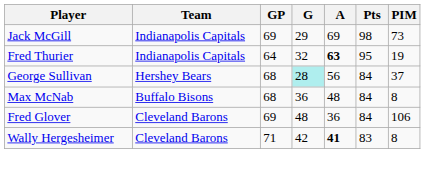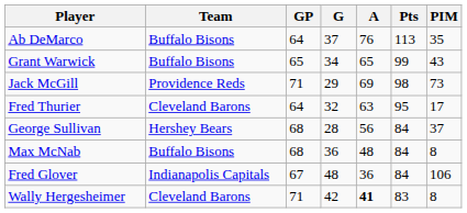 <table class="wikitable">
 <tr>
 <th bgcolor="#DDDDFF" width="30%">Player</th>
 <th bgcolor="#DDDDFF" width="30%">Team</th>
 <th bgcolor="#DDDDFF" width="7.5%">GP</th>
 <th bgcolor="#DDDDFF" width="7.5%">G</th>
 <th bgcolor="#DDDDFF" width="7.5%">A</th>
 <th bgcolor="#DDDDFF" width="7.5%">Pts</th>
 <th bgcolor="#DDDDFF" width="7.5%">PIM</th>
 </tr>
 <tr>
+<td><a href='#'>Ab DeMarco</a></td>
+<td><a href='#'>Buffalo Bisons</a></td>
+<td>64</td>
+<td>37</td>
+<td>76</td>
+<td>113</td>
+<td>35</td>
+</tr>
+<tr>
+<td><a href='#'>Grant Warwick</a></td>
+<td><a href='#'>Buffalo Bisons</a></td>
+<td>65</td>
+<td>34</td>
+<td>65</td>
+<td>99</td>
+<td>43</td>
+</tr>
+<tr>
 <td><a href='#'>Jack McGill</a></td>
-<td><a href='#'>Indianapolis Capitals</a></td>
-<td>69</td>
+<td><a href='#'>Providence Reds</a></td>
+<td>71</td>
 <td>29</td>
 <td>69</td>
 <td>98</td>
 <td>73</td>
 </tr>
 <tr>
 <td><a href='#'>Fred Thurier</a></td>
-<td><a href='#'>Indianapolis Capitals</a></td>
+<td><a href='#'>Cleveland Barons</a></td>
 <td>64</td>
 <td>32</td>
-<td><strong>63</strong></td>
+<td>63</td>
 <td>95</td>
-<td>19</td>
+<td>17</td>
 </tr>
 <tr>
 <td><a href='#'>George Sullivan</a></td>
 <td><a href='#'>Hershey Bears</a></td>
 <td>68</td>
-<td style="background: paleturquoise;">28</td>
+<td>28</td>
 <td>56</td>
 <td>84</td>
 <td>37</td>
 </tr>
 <tr>
 <td><a href='#'>Max McNab</a></td>
 <td><a href='#'>Buffalo Bisons</a></td>
 <td>68</td>
 <td>36</td>
 <td>48</td>
 <td>84</td>
 <td>8</td>
 </tr>
 <tr>
 <td><a href='#'>Fred Glover</a></td>
-<td><a href='#'>Cleveland Barons</a></td>
-<td>69</td>
+<td><a href='#'>Indianapolis Capitals</a></td>
+<td>67</td>
 <td>48</td>
 <td>36</td>
 <td>84</td>
 <td>106</td>
 </tr>
 <tr>
 <td><a href='#'>Wally Hergesheimer</a></td>
 <td><a href='#'>Cleveland Barons</a></td>
 <td>71</td>
 <td>42</td>
 <td><strong>41</strong></td>
 <td>83</td>
 <td>8</td>
 </tr>
 </table>
